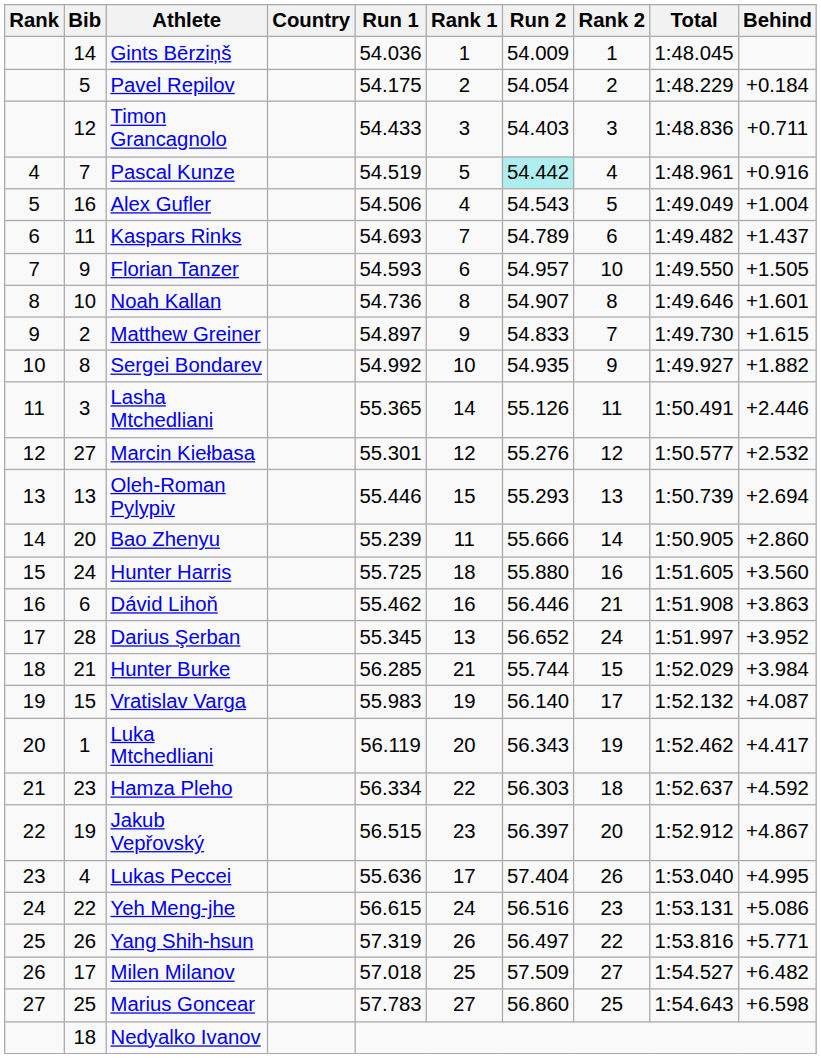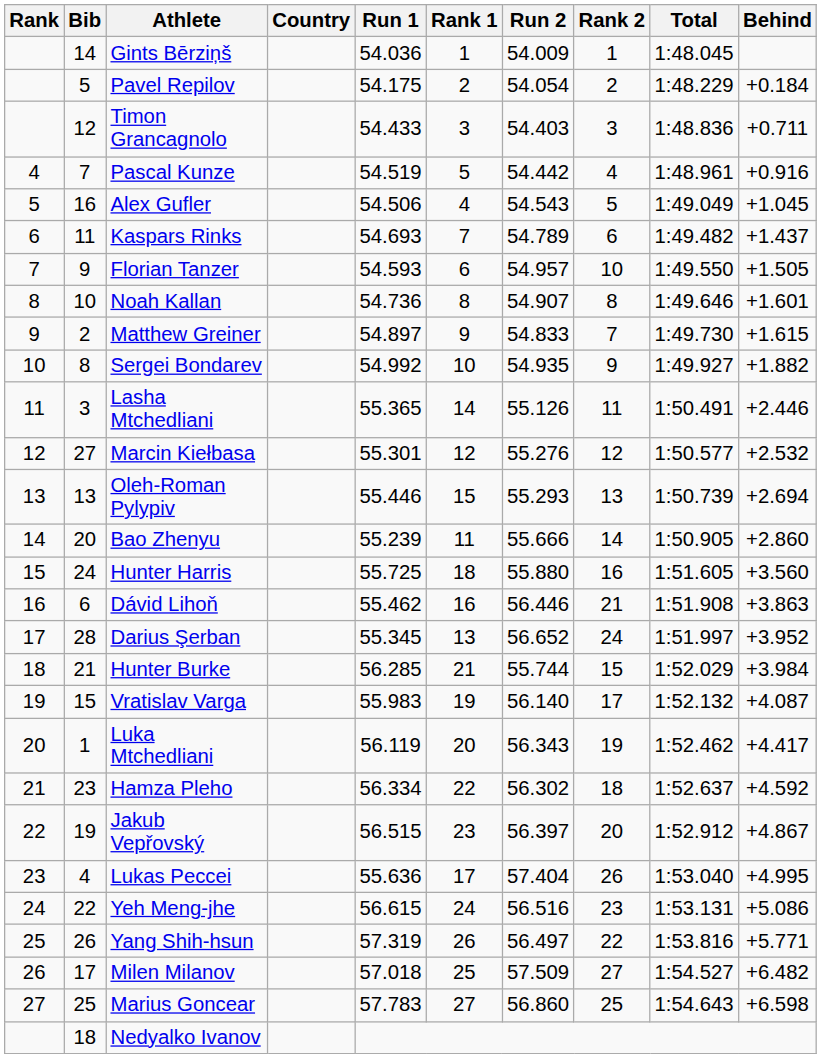 <table class="wikitable sortable" style="text-align:center">
 <tr>
 <th>Rank</th>
 <th>Bib</th>
 <th width=120>Athlete</th>
 <th>Country</th>
 <th>Run 1</th>
 <th>Rank 1</th>
 <th>Run 2</th>
 <th>Rank 2</th>
 <th>Total</th>
 <th>Behind</th>
 </tr>
 <tr>
 <td></td>
 <td>14</td>
 <td align=left><a href='#'>Gints Bērziņš</a></td>
 <td align=left></td>
 <td>54.036</td>
 <td>1</td>
 <td>54.009</td>
 <td>1</td>
 <td>1:48.045</td>
 <td></td>
 </tr>
 <tr>
 <td></td>
 <td>5</td>
 <td align=left><a href='#'>Pavel Repilov</a></td>
 <td align=left></td>
 <td>54.175</td>
 <td>2</td>
 <td>54.054</td>
 <td>2</td>
 <td>1:48.229</td>
 <td>+0.184</td>
 </tr>
 <tr>
 <td></td>
 <td>12</td>
 <td align=left><a href='#'>Timon Grancagnolo</a></td>
 <td align=left></td>
 <td>54.433</td>
 <td>3</td>
 <td>54.403</td>
 <td>3</td>
 <td>1:48.836</td>
 <td>+0.711</td>
 </tr>
 <tr>
 <td>4</td>
 <td>7</td>
 <td align=left><a href='#'>Pascal Kunze</a></td>
 <td align=left></td>
 <td>54.519</td>
 <td>5</td>
-<td style="background: paleturquoise;">54.442</td>
+<td>54.442</td>
 <td>4</td>
 <td>1:48.961</td>
 <td>+0.916</td>
 </tr>
 <tr>
 <td>5</td>
 <td>16</td>
 <td align=left><a href='#'>Alex Gufler</a></td>
 <td align=left></td>
 <td>54.506</td>
 <td>4</td>
 <td>54.543</td>
 <td>5</td>
 <td>1:49.049</td>
-<td>+1.004</td>
+<td>+1.045</td>
 </tr>
 <tr>
 <td>6</td>
 <td>11</td>
 <td align=left><a href='#'>Kaspars Rinks</a></td>
 <td align=left></td>
 <td>54.693</td>
 <td>7</td>
 <td>54.789</td>
 <td>6</td>
 <td>1:49.482</td>
 <td>+1.437</td>
 </tr>
 <tr>
 <td>7</td>
 <td>9</td>
 <td align=left><a href='#'>Florian Tanzer</a></td>
 <td align=left></td>
 <td>54.593</td>
 <td>6</td>
 <td>54.957</td>
 <td>10</td>
 <td>1:49.550</td>
 <td>+1.505</td>
 </tr>
 <tr>
 <td>8</td>
 <td>10</td>
 <td align=left><a href='#'>Noah Kallan</a></td>
 <td align=left></td>
 <td>54.736</td>
 <td>8</td>
 <td>54.907</td>
 <td>8</td>
 <td>1:49.646</td>
 <td>+1.601</td>
 </tr>
 <tr>
 <td>9</td>
 <td>2</td>
 <td align=left><a href='#'>Matthew Greiner</a></td>
 <td align=left></td>
 <td>54.897</td>
 <td>9</td>
 <td>54.833</td>
 <td>7</td>
 <td>1:49.730</td>
 <td>+1.615</td>
 </tr>
 <tr>
 <td>10</td>
 <td>8</td>
 <td align=left><a href='#'>Sergei Bondarev</a></td>
 <td align=left></td>
 <td>54.992</td>
 <td>10</td>
 <td>54.935</td>
 <td>9</td>
 <td>1:49.927</td>
 <td>+1.882</td>
 </tr>
 <tr>
 <td>11</td>
 <td>3</td>
 <td align=left><a href='#'>Lasha Mtchedliani</a></td>
 <td align=left></td>
 <td>55.365</td>
 <td>14</td>
 <td>55.126</td>
 <td>11</td>
 <td>1:50.491</td>
 <td>+2.446</td>
 </tr>
 <tr>
 <td>12</td>
 <td>27</td>
 <td align=left><a href='#'>Marcin Kiełbasa</a></td>
 <td align=left></td>
 <td>55.301</td>
 <td>12</td>
 <td>55.276</td>
 <td>12</td>
 <td>1:50.577</td>
 <td>+2.532</td>
 </tr>
 <tr>
 <td>13</td>
 <td>13</td>
 <td align=left><a href='#'>Oleh-Roman Pylypiv</a></td>
 <td align=left></td>
 <td>55.446</td>
 <td>15</td>
 <td>55.293</td>
 <td>13</td>
 <td>1:50.739</td>
 <td>+2.694</td>
 </tr>
 <tr>
 <td>14</td>
 <td>20</td>
 <td align=left><a href='#'>Bao Zhenyu</a></td>
 <td align=left></td>
 <td>55.239</td>
 <td>11</td>
 <td>55.666</td>
 <td>14</td>
 <td>1:50.905</td>
 <td>+2.860</td>
 </tr>
 <tr>
 <td>15</td>
 <td>24</td>
 <td align=left><a href='#'>Hunter Harris</a></td>
 <td align=left></td>
 <td>55.725</td>
 <td>18</td>
 <td>55.880</td>
 <td>16</td>
 <td>1:51.605</td>
 <td>+3.560</td>
 </tr>
 <tr>
 <td>16</td>
 <td>6</td>
 <td align=left><a href='#'>Dávid Lihoň</a></td>
 <td align=left></td>
 <td>55.462</td>
 <td>16</td>
 <td>56.446</td>
 <td>21</td>
 <td>1:51.908</td>
 <td>+3.863</td>
 </tr>
 <tr>
 <td>17</td>
 <td>28</td>
 <td align=left><a href='#'>Darius Şerban</a></td>
 <td align=left></td>
 <td>55.345</td>
 <td>13</td>
 <td>56.652</td>
 <td>24</td>
 <td>1:51.997</td>
 <td>+3.952</td>
 </tr>
 <tr>
 <td>18</td>
 <td>21</td>
 <td align=left><a href='#'>Hunter Burke</a></td>
 <td align=left></td>
 <td>56.285</td>
 <td>21</td>
 <td>55.744</td>
 <td>15</td>
 <td>1:52.029</td>
 <td>+3.984</td>
 </tr>
 <tr>
 <td>19</td>
 <td>15</td>
 <td align=left><a href='#'>Vratislav Varga</a></td>
 <td align=left></td>
 <td>55.983</td>
 <td>19</td>
 <td>56.140</td>
 <td>17</td>
 <td>1:52.132</td>
 <td>+4.087</td>
 </tr>
 <tr>
 <td>20</td>
 <td>1</td>
 <td align=left><a href='#'>Luka Mtchedliani</a></td>
 <td align=left></td>
 <td>56.119</td>
 <td>20</td>
 <td>56.343</td>
 <td>19</td>
 <td>1:52.462</td>
 <td>+4.417</td>
 </tr>
 <tr>
 <td>21</td>
 <td>23</td>
 <td align=left><a href='#'>Hamza Pleho</a></td>
 <td align=left></td>
 <td>56.334</td>
 <td>22</td>
-<td>56.303</td>
+<td>56.302</td>
 <td>18</td>
 <td>1:52.637</td>
 <td>+4.592</td>
 </tr>
 <tr>
 <td>22</td>
 <td>19</td>
 <td align=left><a href='#'>Jakub Vepřovský</a></td>
 <td align=left></td>
 <td>56.515</td>
 <td>23</td>
 <td>56.397</td>
 <td>20</td>
 <td>1:52.912</td>
 <td>+4.867</td>
 </tr>
 <tr>
 <td>23</td>
 <td>4</td>
 <td align=left><a href='#'>Lukas Peccei</a></td>
 <td align=left></td>
 <td>55.636</td>
 <td>17</td>
 <td>57.404</td>
 <td>26</td>
 <td>1:53.040</td>
 <td>+4.995</td>
 </tr>
 <tr>
 <td>24</td>
 <td>22</td>
 <td align=left><a href='#'>Yeh Meng-jhe</a></td>
 <td align=left></td>
 <td>56.615</td>
 <td>24</td>
 <td>56.516</td>
 <td>23</td>
 <td>1:53.131</td>
 <td>+5.086</td>
 </tr>
 <tr>
 <td>25</td>
 <td>26</td>
 <td align=left><a href='#'>Yang Shih-hsun</a></td>
 <td align=left></td>
 <td>57.319</td>
 <td>26</td>
 <td>56.497</td>
 <td>22</td>
 <td>1:53.816</td>
 <td>+5.771</td>
 </tr>
 <tr>
 <td>26</td>
 <td>17</td>
 <td align=left><a href='#'>Milen Milanov</a></td>
 <td align=left></td>
 <td>57.018</td>
 <td>25</td>
 <td>57.509</td>
 <td>27</td>
 <td>1:54.527</td>
 <td>+6.482</td>
 </tr>
 <tr>
 <td>27</td>
 <td>25</td>
 <td align=left><a href='#'>Marius Goncear</a></td>
 <td align=left></td>
 <td>57.783</td>
 <td>27</td>
 <td>56.860</td>
 <td>25</td>
 <td>1:54.643</td>
 <td>+6.598</td>
 </tr>
 <tr>
 <td></td>
 <td>18</td>
 <td align=left><a href='#'>Nedyalko Ivanov</a></td>
 <td align=left></td>
 <td colspan=6></td>
 </tr>
 </table>
